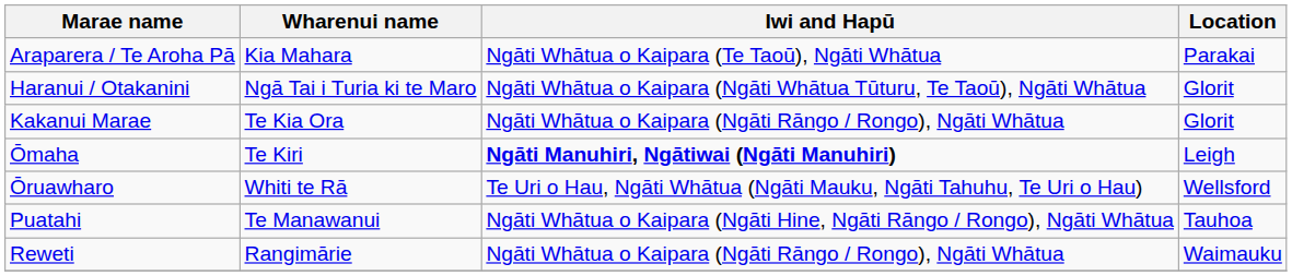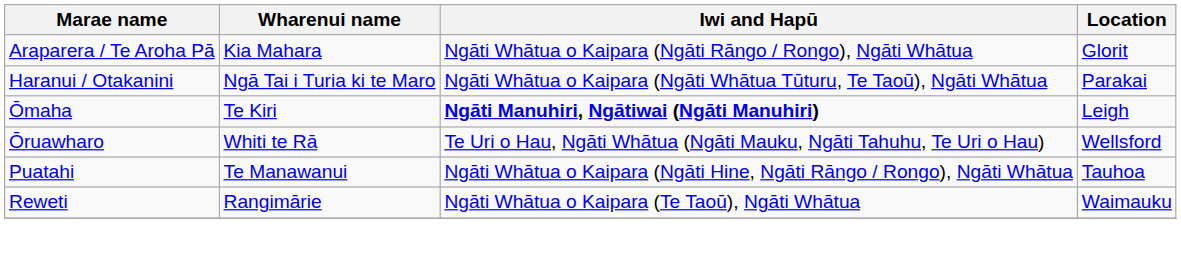 <table class="wikitable sortable">
 <tr>
 <th>Marae name</th>
 <th>Wharenui name</th>
 <th>Iwi and Hapū</th>
 <th>Location</th>
 </tr>
 <tr>
 <td><a href='#'>Araparera / Te Aroha Pā</a></td>
 <td><a href='#'>Kia Mahara</a></td>
-<td><a href='#'>Ngāti Whātua o Kaipara</a> (<a href='#'>Te Taoū</a>), <a href='#'>Ngāti Whātua</a></td>
-<td><a href='#'>Parakai</a></td>
+<td><a href='#'>Ngāti Whātua o Kaipara</a> (<a href='#'>Ngāti Rāngo / Rongo</a>), <a href='#'>Ngāti Whātua</a></td>
+<td><a href='#'>Glorit</a></td>
 </tr>
 <tr>
 <td><a href='#'>Haranui / Otakanini</a></td>
 <td><a href='#'>Ngā Tai i Turia ki te Maro</a></td>
 <td><a href='#'>Ngāti Whātua o Kaipara</a> (<a href='#'>Ngāti Whātua Tūturu</a>, <a href='#'>Te Taoū</a>), <a href='#'>Ngāti Whātua</a></td>
-<td><a href='#'>Glorit</a></td>
-</tr>
-<tr>
-<td><a href='#'>Kakanui Marae</a></td>
-<td><a href='#'>Te Kia Ora</a></td>
-<td><a href='#'>Ngāti Whātua o Kaipara</a> (<a href='#'>Ngāti Rāngo / Rongo</a>), <a href='#'>Ngāti Whātua</a></td>
-<td><a href='#'>Glorit</a></td>
+<td><a href='#'>Parakai</a></td>
 </tr>
 <tr>
 <td><a href='#'>Ōmaha</a></td>
 <td><a href='#'>Te Kiri</a></td>
 <td><strong><a href='#'>Ngāti Manuhiri</a>, <a href='#'>Ngātiwai</a> (<a href='#'>Ngāti Manuhiri</a>)</strong></td>
 <td><a href='#'>Leigh</a></td>
 </tr>
 <tr>
 <td><a href='#'>Ōruawharo</a></td>
 <td><a href='#'>Whiti te Rā</a></td>
 <td><a href='#'>Te Uri o Hau</a>, <a href='#'>Ngāti Whātua</a> (<a href='#'>Ngāti Mauku</a>, <a href='#'>Ngāti Tahuhu</a>, <a href='#'>Te Uri o Hau</a>)</td>
 <td><a href='#'>Wellsford</a></td>
 </tr>
 <tr>
 <td><a href='#'>Puatahi</a></td>
 <td><a href='#'>Te Manawanui</a></td>
 <td><a href='#'>Ngāti Whātua o Kaipara</a> (<a href='#'>Ngāti Hine</a>, <a href='#'>Ngāti Rāngo / Rongo</a>), <a href='#'>Ngāti Whātua</a></td>
 <td><a href='#'>Tauhoa</a></td>
 </tr>
 <tr>
 <td><a href='#'>Reweti</a></td>
 <td><a href='#'>Rangimārie</a></td>
-<td><a href='#'>Ngāti Whātua o Kaipara</a> (<a href='#'>Ngāti Rāngo / Rongo</a>), <a href='#'>Ngāti Whātua</a></td>
+<td><a href='#'>Ngāti Whātua o Kaipara</a> (<a href='#'>Te Taoū</a>), <a href='#'>Ngāti Whātua</a></td>
 <td><a href='#'>Waimauku</a></td>
 </tr>
 <tr>
 </tr>
 </table>
